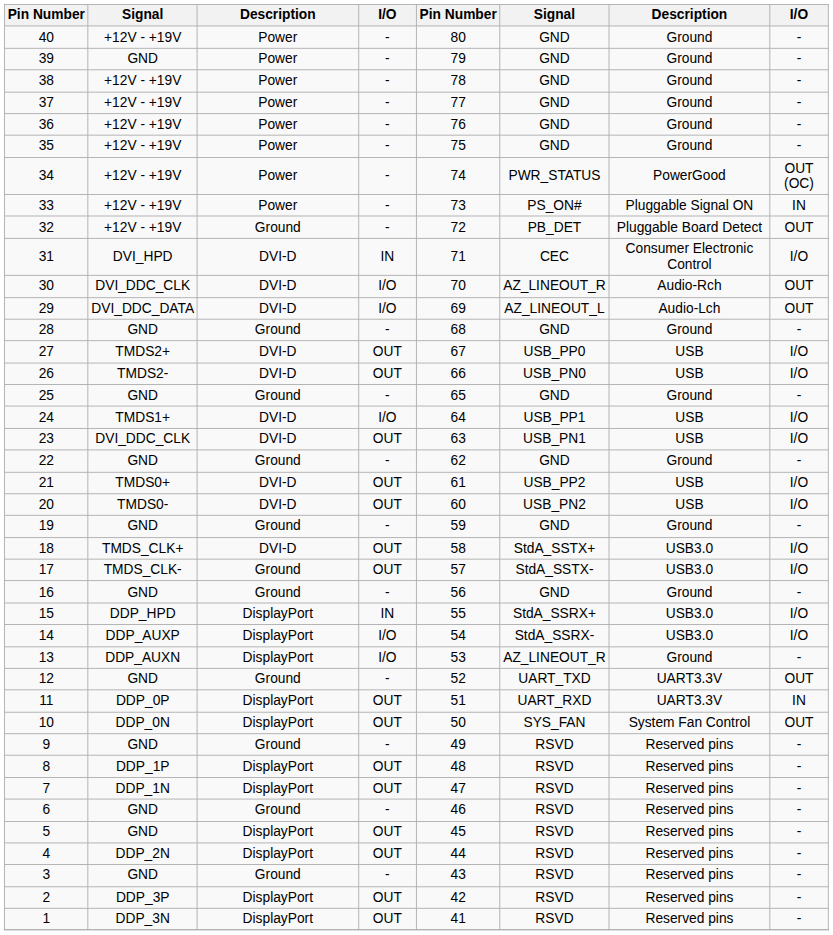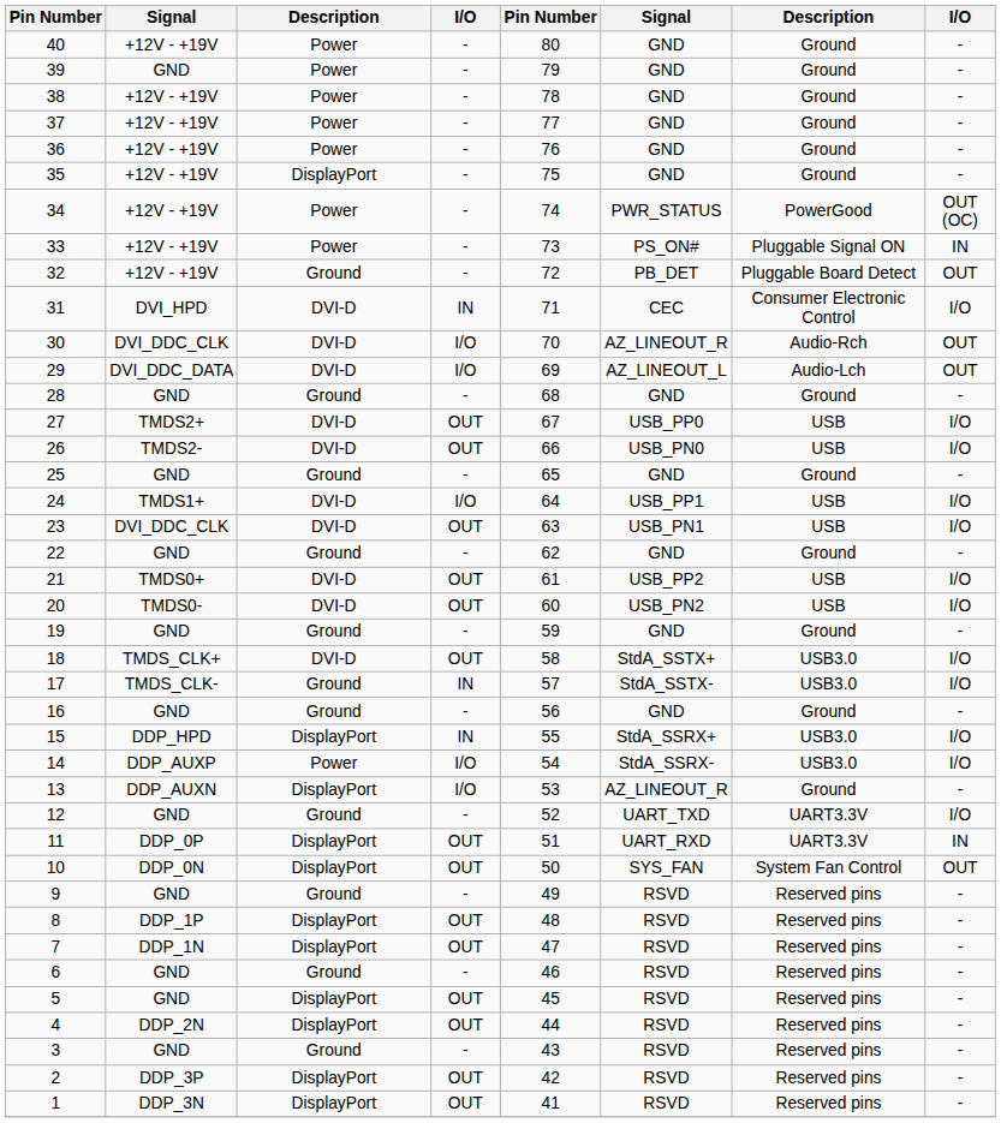 <table class="wikitable" style="text-align: center;">
 <tr>
 <th width="90">Pin Number</th>
 <th width="90">Signal</th>
 <th width="180">Description</th>
 <th width="60">I/O</th>
 <th width="90">Pin Number</th>
 <th width="90">Signal</th>
 <th width="180">Description</th>
 <th width="60">I/O</th>
 </tr>
 <tr>
 <td>40</td>
 <td>+12V - +19V</td>
 <td>Power</td>
 <td>-</td>
 <td>80</td>
 <td>GND</td>
 <td>Ground</td>
 <td>-</td>
 </tr>
 <tr>
 <td>39</td>
 <td>GND</td>
 <td>Power</td>
 <td>-</td>
 <td>79</td>
 <td>GND</td>
 <td>Ground</td>
 <td>-</td>
 </tr>
 <tr>
 <td>38</td>
 <td>+12V - +19V</td>
 <td>Power</td>
 <td>-</td>
 <td>78</td>
 <td>GND</td>
 <td>Ground</td>
 <td>-</td>
 </tr>
 <tr>
 <td>37</td>
 <td>+12V - +19V</td>
 <td>Power</td>
 <td>-</td>
 <td>77</td>
 <td>GND</td>
 <td>Ground</td>
 <td>-</td>
 </tr>
 <tr>
 <td>36</td>
 <td>+12V - +19V</td>
 <td>Power</td>
 <td>-</td>
 <td>76</td>
 <td>GND</td>
 <td>Ground</td>
 <td>-</td>
 </tr>
 <tr>
 <td>35</td>
 <td>+12V - +19V</td>
-<td>Power</td>
+<td>DisplayPort</td>
 <td>-</td>
 <td>75</td>
 <td>GND</td>
 <td>Ground</td>
 <td>-</td>
 </tr>
 <tr>
 <td>34</td>
 <td>+12V - +19V</td>
 <td>Power</td>
 <td>-</td>
 <td>74</td>
 <td>PWR_STATUS</td>
 <td>PowerGood</td>
 <td>OUT (OC)</td>
 </tr>
 <tr>
 <td>33</td>
 <td>+12V - +19V</td>
 <td>Power</td>
 <td>-</td>
 <td>73</td>
 <td>PS_ON#</td>
 <td>Pluggable Signal ON</td>
 <td>IN</td>
 </tr>
 <tr>
 <td>32</td>
 <td>+12V - +19V</td>
 <td>Ground</td>
 <td>-</td>
 <td>72</td>
 <td>PB_DET</td>
 <td>Pluggable Board Detect</td>
 <td>OUT</td>
 </tr>
 <tr>
 <td>31</td>
 <td>DVI_HPD</td>
 <td>DVI-D</td>
 <td>IN</td>
 <td>71</td>
 <td>CEC</td>
 <td>Consumer Electronic Control</td>
 <td>I/O</td>
 </tr>
 <tr>
 <td>30</td>
 <td>DVI_DDC_CLK</td>
 <td>DVI-D</td>
 <td>I/O</td>
 <td>70</td>
 <td>AZ_LINEOUT_R</td>
 <td>Audio-Rch</td>
 <td>OUT</td>
 </tr>
 <tr>
 <td>29</td>
 <td>DVI_DDC_DATA</td>
 <td>DVI-D</td>
 <td>I/O</td>
 <td>69</td>
 <td>AZ_LINEOUT_L</td>
 <td>Audio-Lch</td>
 <td>OUT</td>
 </tr>
 <tr>
 <td>28</td>
 <td>GND</td>
 <td>Ground</td>
 <td>-</td>
 <td>68</td>
 <td>GND</td>
 <td>Ground</td>
 <td>-</td>
 </tr>
 <tr>
 <td>27</td>
 <td>TMDS2+</td>
 <td>DVI-D</td>
 <td>OUT</td>
 <td>67</td>
 <td>USB_PP0</td>
 <td>USB</td>
 <td>I/O</td>
 </tr>
 <tr>
 <td>26</td>
 <td>TMDS2-</td>
 <td>DVI-D</td>
 <td>OUT</td>
 <td>66</td>
 <td>USB_PN0</td>
 <td>USB</td>
 <td>I/O</td>
 </tr>
 <tr>
 <td>25</td>
 <td>GND</td>
 <td>Ground</td>
 <td>-</td>
 <td>65</td>
 <td>GND</td>
 <td>Ground</td>
 <td>-</td>
 </tr>
 <tr>
 <td>24</td>
 <td>TMDS1+</td>
 <td>DVI-D</td>
 <td>I/O</td>
 <td>64</td>
 <td>USB_PP1</td>
 <td>USB</td>
 <td>I/O</td>
 </tr>
 <tr>
 <td>23</td>
 <td>DVI_DDC_CLK</td>
 <td>DVI-D</td>
 <td>OUT</td>
 <td>63</td>
 <td>USB_PN1</td>
 <td>USB</td>
 <td>I/O</td>
 </tr>
 <tr>
 <td>22</td>
 <td>GND</td>
 <td>Ground</td>
 <td>-</td>
 <td>62</td>
 <td>GND</td>
 <td>Ground</td>
 <td>-</td>
 </tr>
 <tr>
 <td>21</td>
 <td>TMDS0+</td>
 <td>DVI-D</td>
 <td>OUT</td>
 <td>61</td>
 <td>USB_PP2</td>
 <td>USB</td>
 <td>I/O</td>
 </tr>
 <tr>
 <td>20</td>
 <td>TMDS0-</td>
 <td>DVI-D</td>
 <td>OUT</td>
 <td>60</td>
 <td>USB_PN2</td>
 <td>USB</td>
 <td>I/O</td>
 </tr>
 <tr>
 <td>19</td>
 <td>GND</td>
 <td>Ground</td>
 <td>-</td>
 <td>59</td>
 <td>GND</td>
 <td>Ground</td>
 <td>-</td>
 </tr>
 <tr>
 <td>18</td>
 <td>TMDS_CLK+</td>
 <td>DVI-D</td>
 <td>OUT</td>
 <td>58</td>
 <td>StdA_SSTX+</td>
 <td>USB3.0</td>
 <td>I/O</td>
 </tr>
 <tr>
 <td>17</td>
 <td>TMDS_CLK-</td>
 <td>Ground</td>
-<td>OUT</td>
+<td>IN</td>
 <td>57</td>
 <td>StdA_SSTX-</td>
 <td>USB3.0</td>
 <td>I/O</td>
 </tr>
 <tr>
 <td>16</td>
 <td>GND</td>
 <td>Ground</td>
 <td>-</td>
 <td>56</td>
 <td>GND</td>
 <td>Ground</td>
 <td>-</td>
 </tr>
 <tr>
 <td>15</td>
 <td>DDP_HPD</td>
 <td>DisplayPort</td>
 <td>IN</td>
 <td>55</td>
 <td>StdA_SSRX+</td>
 <td>USB3.0</td>
 <td>I/O</td>
 </tr>
 <tr>
 <td>14</td>
 <td>DDP_AUXP</td>
-<td>DisplayPort</td>
+<td>Power</td>
 <td>I/O</td>
 <td>54</td>
 <td>StdA_SSRX-</td>
 <td>USB3.0</td>
 <td>I/O</td>
 </tr>
 <tr>
 <td>13</td>
 <td>DDP_AUXN</td>
 <td>DisplayPort</td>
 <td>I/O</td>
 <td>53</td>
 <td>AZ_LINEOUT_R</td>
 <td>Ground</td>
 <td>-</td>
 </tr>
 <tr>
 <td>12</td>
 <td>GND</td>
 <td>Ground</td>
 <td>-</td>
 <td>52</td>
 <td>UART_TXD</td>
 <td>UART3.3V</td>
-<td>OUT</td>
+<td>I/O</td>
 </tr>
 <tr>
 <td>11</td>
 <td>DDP_0P</td>
 <td>DisplayPort</td>
 <td>OUT</td>
 <td>51</td>
 <td>UART_RXD</td>
 <td>UART3.3V</td>
 <td>IN</td>
 </tr>
 <tr>
 <td>10</td>
 <td>DDP_0N</td>
 <td>DisplayPort</td>
 <td>OUT</td>
 <td>50</td>
 <td>SYS_FAN</td>
 <td>System Fan Control</td>
 <td>OUT</td>
 </tr>
 <tr>
 <td>9</td>
 <td>GND</td>
 <td>Ground</td>
 <td>-</td>
 <td>49</td>
 <td>RSVD</td>
 <td>Reserved pins</td>
 <td>-</td>
 </tr>
 <tr>
 <td>8</td>
 <td>DDP_1P</td>
 <td>DisplayPort</td>
 <td>OUT</td>
 <td>48</td>
 <td>RSVD</td>
 <td>Reserved pins</td>
 <td>-</td>
 </tr>
 <tr>
 <td>7</td>
 <td>DDP_1N</td>
 <td>DisplayPort</td>
 <td>OUT</td>
 <td>47</td>
 <td>RSVD</td>
 <td>Reserved pins</td>
 <td>-</td>
 </tr>
 <tr>
 <td>6</td>
 <td>GND</td>
 <td>Ground</td>
 <td>-</td>
 <td>46</td>
 <td>RSVD</td>
 <td>Reserved pins</td>
 <td>-</td>
 </tr>
 <tr>
 <td>5</td>
 <td>GND</td>
 <td>DisplayPort</td>
 <td>OUT</td>
 <td>45</td>
 <td>RSVD</td>
 <td>Reserved pins</td>
 <td>-</td>
 </tr>
 <tr>
 <td>4</td>
 <td>DDP_2N</td>
 <td>DisplayPort</td>
 <td>OUT</td>
 <td>44</td>
 <td>RSVD</td>
 <td>Reserved pins</td>
 <td>-</td>
 </tr>
 <tr>
 <td>3</td>
 <td>GND</td>
 <td>Ground</td>
 <td>-</td>
 <td>43</td>
 <td>RSVD</td>
 <td>Reserved pins</td>
 <td>-</td>
 </tr>
 <tr>
 <td>2</td>
 <td>DDP_3P</td>
 <td>DisplayPort</td>
 <td>OUT</td>
 <td>42</td>
 <td>RSVD</td>
 <td>Reserved pins</td>
 <td>-</td>
 </tr>
 <tr>
 <td>1</td>
 <td>DDP_3N</td>
 <td>DisplayPort</td>
 <td>OUT</td>
 <td>41</td>
 <td>RSVD</td>
 <td>Reserved pins</td>
 <td>-</td>
 </tr>
 <tr>
 </tr>
 </table>
